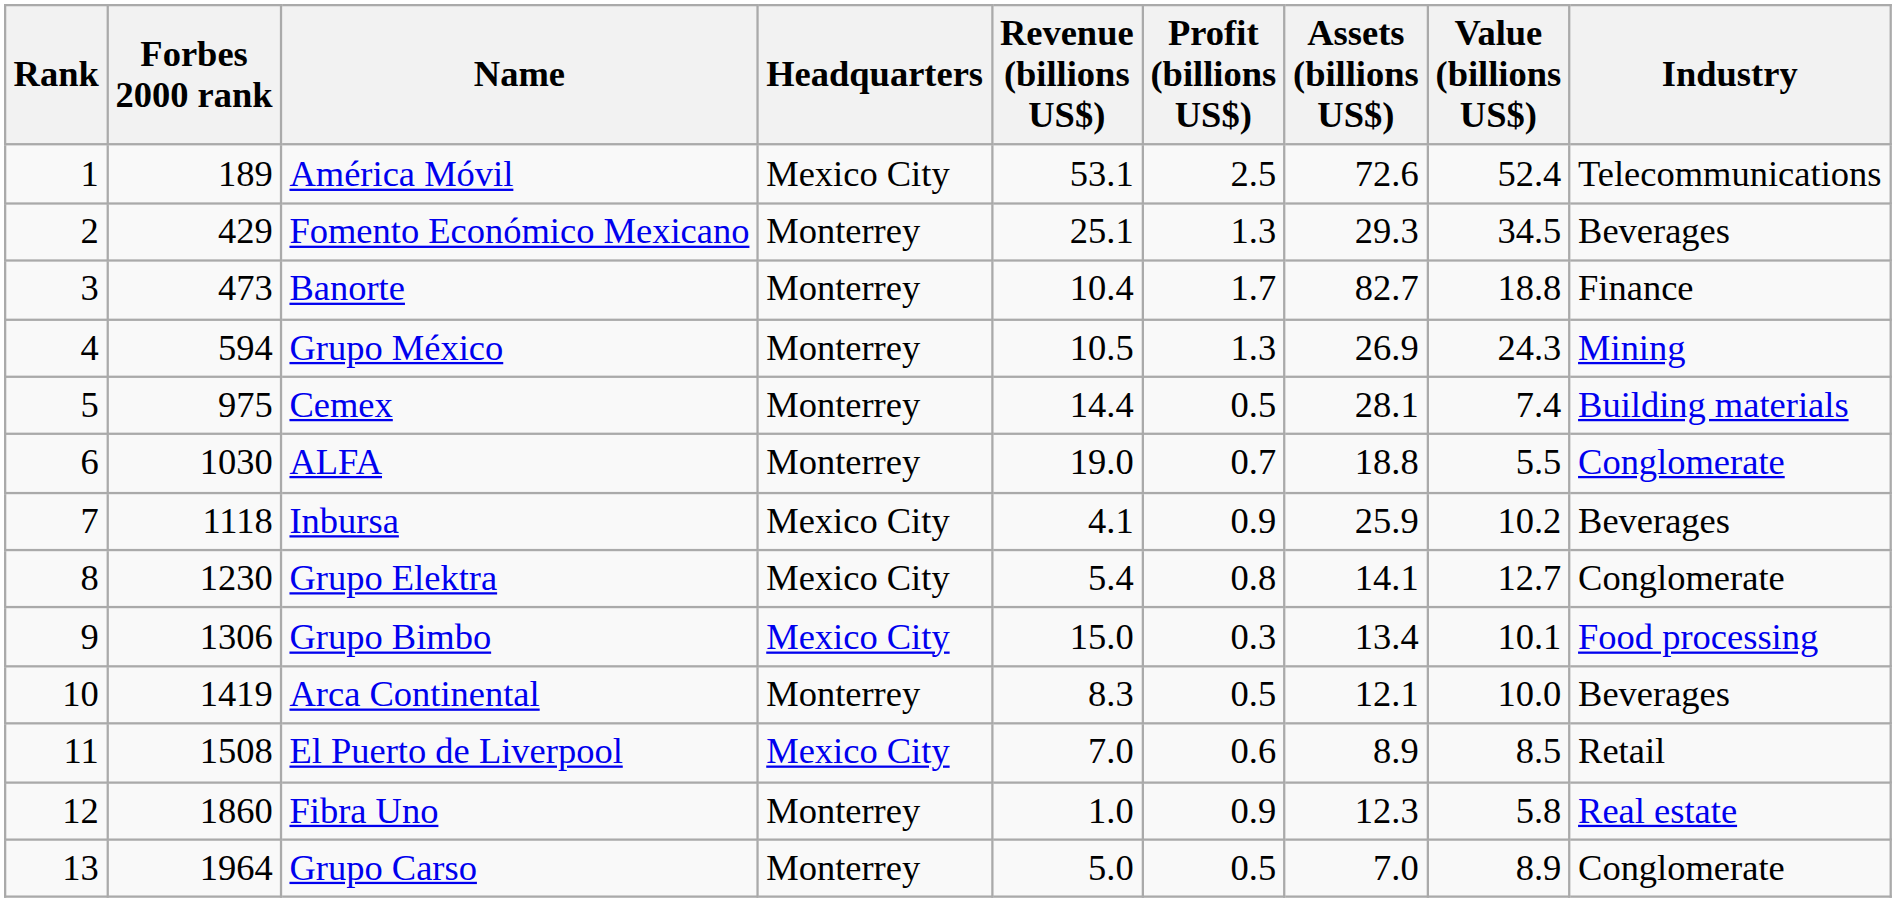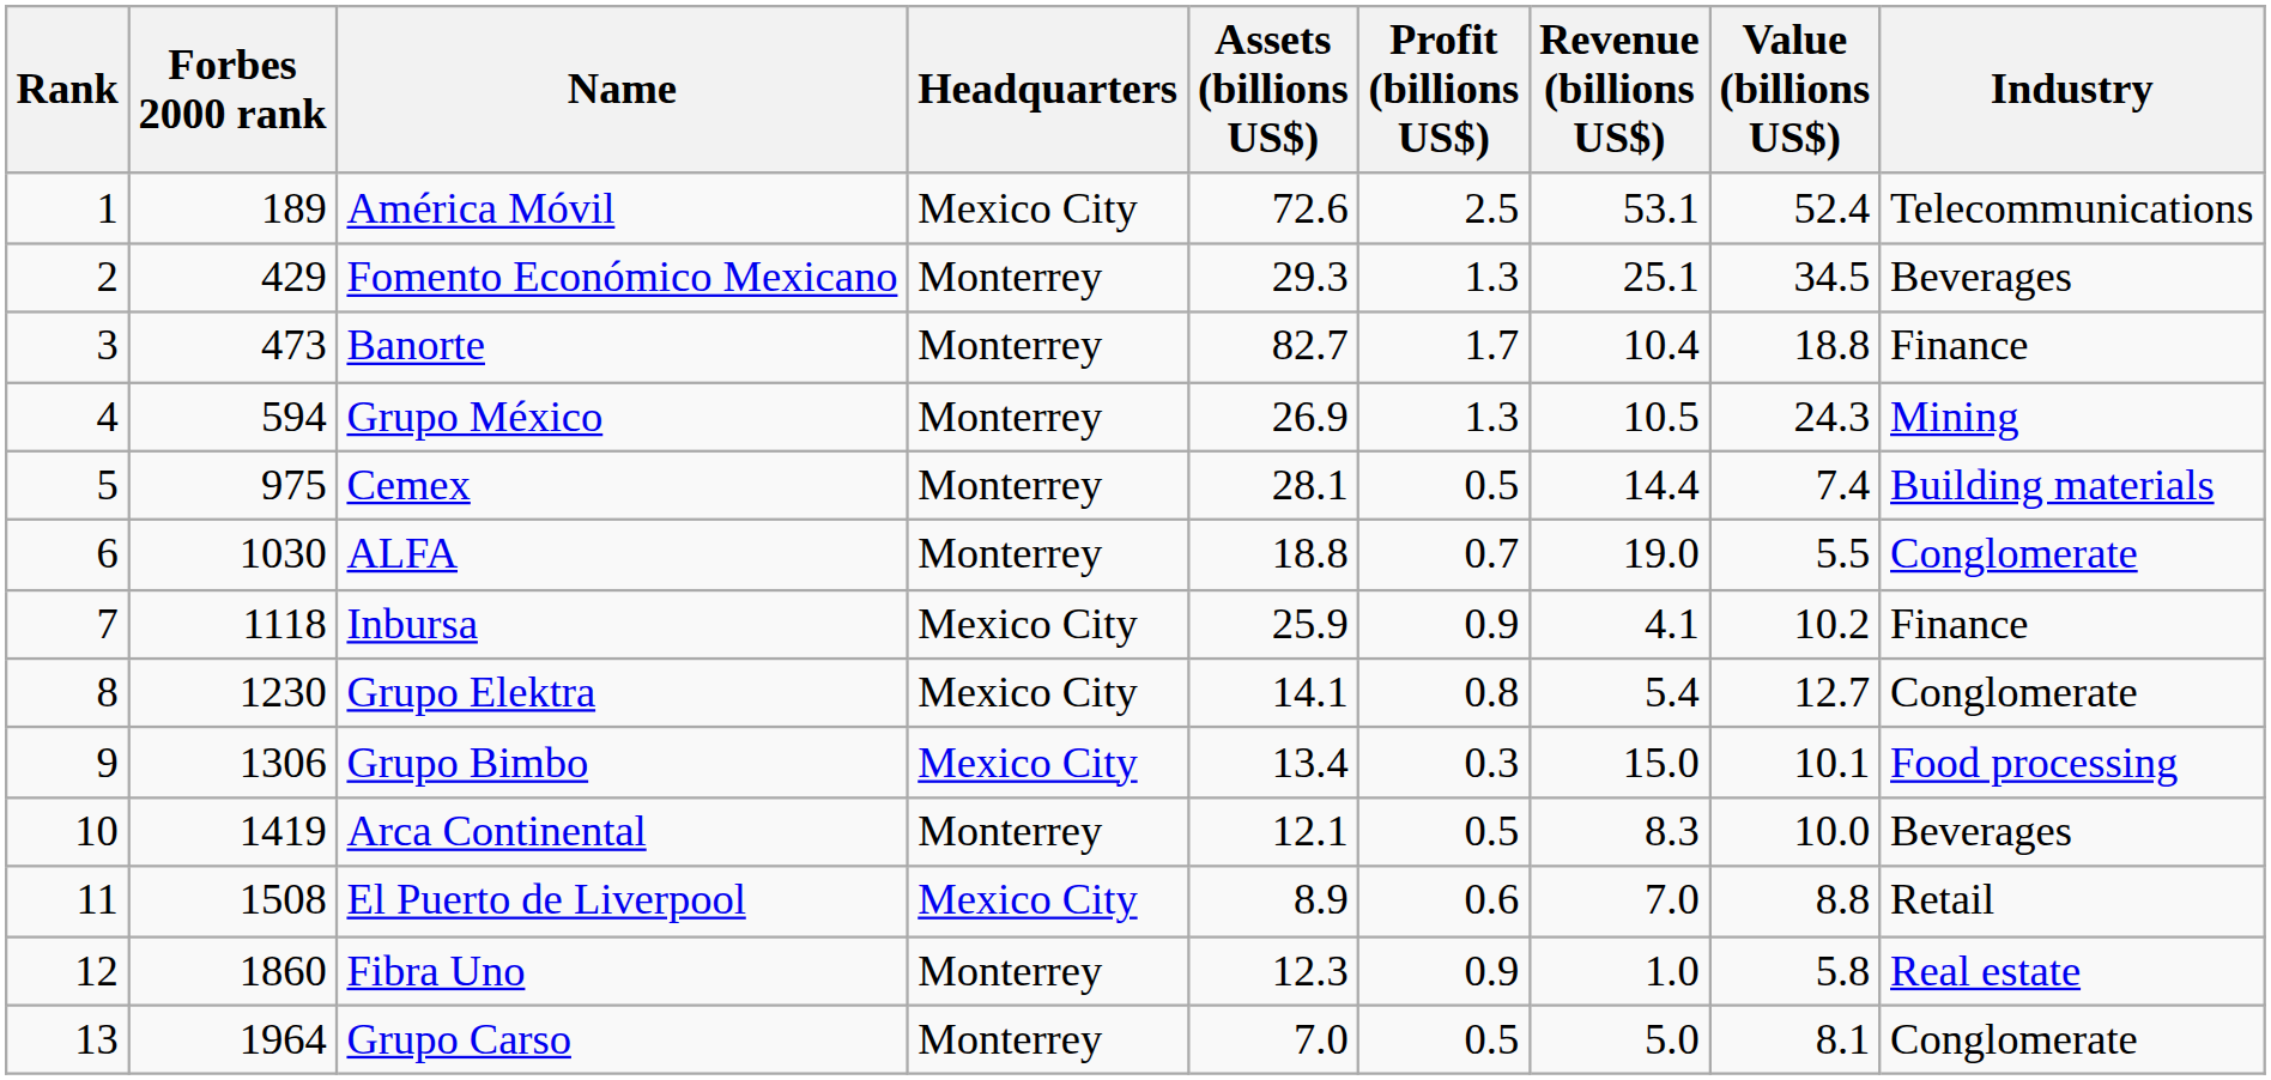 <table class="wikitable sortable" style="text-align:right;">
 <tr>
 <th align="center">Rank</th>
 <th align="center">Forbes <br>2000 rank</th>
 <th align="center">Name</th>
 <th align="center">Headquarters</th>
+<th align="center">Assets<br>(billions <br>US$)</th>
+<th align="center">Profit<br>(billions <br>US$)</th>
 <th align="center">Revenue<br>(billions <br>US$)</th>
-<th align="center">Profit<br>(billions <br>US$)</th>
-<th align="center">Assets<br>(billions <br>US$)</th>
 <th align="center">Value<br>(billions <br>US$)</th>
 <th align="center">Industry</th>
 </tr>
 <tr>
 <td>1</td>
 <td>189</td>
 <td align="left"><a href='#'>América Móvil</a></td>
 <td align="left">Mexico City</td>
+<td>72.6</td>
+<td>2.5</td>
 <td>53.1</td>
-<td>2.5</td>
-<td>72.6</td>
 <td>52.4</td>
 <td align="left">Telecommunications</td>
 </tr>
 <tr>
 <td>2</td>
 <td>429</td>
 <td align="left"><a href='#'>Fomento Económico Mexicano</a></td>
 <td align="left">Monterrey</td>
+<td>29.3</td>
+<td>1.3</td>
 <td>25.1</td>
-<td>1.3</td>
-<td>29.3</td>
 <td>34.5</td>
 <td align="left">Beverages</td>
 </tr>
 <tr>
 <td>3</td>
 <td>473</td>
 <td align="left"><a href='#'>Banorte</a></td>
 <td align="left">Monterrey</td>
+<td>82.7</td>
+<td>1.7</td>
 <td>10.4</td>
-<td>1.7</td>
-<td>82.7</td>
 <td>18.8</td>
 <td align="left">Finance</td>
 </tr>
 <tr>
 <td>4</td>
 <td>594</td>
 <td align="left"><a href='#'>Grupo México</a></td>
 <td align="left">Monterrey</td>
+<td>26.9</td>
+<td>1.3</td>
 <td>10.5</td>
-<td>1.3</td>
-<td>26.9</td>
 <td>24.3</td>
 <td align="left"><a href='#'>Mining</a></td>
 </tr>
 <tr>
 <td>5</td>
 <td>975</td>
 <td align="left"><a href='#'>Cemex</a></td>
 <td align="left">Monterrey</td>
+<td>28.1</td>
+<td>0.5</td>
 <td>14.4</td>
-<td>0.5</td>
-<td>28.1</td>
 <td>7.4</td>
 <td align="left"><a href='#'>Building materials</a></td>
 </tr>
 <tr>
 <td>6</td>
 <td>1030</td>
 <td align="left"><a href='#'>ALFA</a></td>
 <td align="left">Monterrey</td>
+<td>18.8</td>
+<td>0.7</td>
 <td>19.0</td>
-<td>0.7</td>
-<td>18.8</td>
 <td>5.5</td>
 <td align="left"><a href='#'>Conglomerate</a></td>
 </tr>
 <tr>
 <td>7</td>
 <td>1118</td>
 <td align="left"><a href='#'>Inbursa</a></td>
 <td align="left">Mexico City</td>
+<td>25.9</td>
+<td>0.9</td>
 <td>4.1</td>
-<td>0.9</td>
-<td>25.9</td>
 <td>10.2</td>
-<td align="left">Beverages</td>
+<td align="left">Finance</td>
 </tr>
 <tr>
 <td>8</td>
 <td>1230</td>
 <td align="left"><a href='#'>Grupo Elektra</a></td>
 <td align="left">Mexico City</td>
+<td>14.1</td>
+<td>0.8</td>
 <td>5.4</td>
-<td>0.8</td>
-<td>14.1</td>
 <td>12.7</td>
 <td align="left">Conglomerate</td>
 </tr>
 <tr>
 <td>9</td>
 <td>1306</td>
 <td align="left"><a href='#'>Grupo Bimbo</a></td>
 <td align="left"><a href='#'>Mexico City</a></td>
+<td>13.4</td>
+<td>0.3</td>
 <td>15.0</td>
-<td>0.3</td>
-<td>13.4</td>
 <td>10.1</td>
 <td align="left"><a href='#'>Food processing</a></td>
 </tr>
 <tr>
 <td>10</td>
 <td>1419</td>
 <td align="left"><a href='#'>Arca Continental</a></td>
 <td align="left">Monterrey</td>
+<td>12.1</td>
+<td>0.5</td>
 <td>8.3</td>
-<td>0.5</td>
-<td>12.1</td>
 <td>10.0</td>
 <td align="left">Beverages</td>
 </tr>
 <tr>
 <td>11</td>
 <td>1508</td>
 <td align="left"><a href='#'>El Puerto de Liverpool</a></td>
 <td align="left"><a href='#'>Mexico City</a></td>
+<td>8.9</td>
+<td>0.6</td>
 <td>7.0</td>
-<td>0.6</td>
-<td>8.9</td>
-<td>8.5</td>
+<td>8.8</td>
 <td align="left">Retail</td>
 </tr>
 <tr>
 <td>12</td>
 <td>1860</td>
 <td align="left"><a href='#'>Fibra Uno</a></td>
 <td align="left">Monterrey</td>
+<td>12.3</td>
+<td>0.9</td>
 <td>1.0</td>
-<td>0.9</td>
-<td>12.3</td>
 <td>5.8</td>
 <td align="left"><a href='#'>Real estate</a></td>
 </tr>
 <tr>
 <td>13</td>
 <td>1964</td>
 <td align="left"><a href='#'>Grupo Carso</a></td>
 <td align="left">Monterrey</td>
+<td>7.0</td>
+<td>0.5</td>
 <td>5.0</td>
-<td>0.5</td>
-<td>7.0</td>
-<td>8.9</td>
+<td>8.1</td>
 <td align="left">Conglomerate</td>
 </tr>
 </table>
